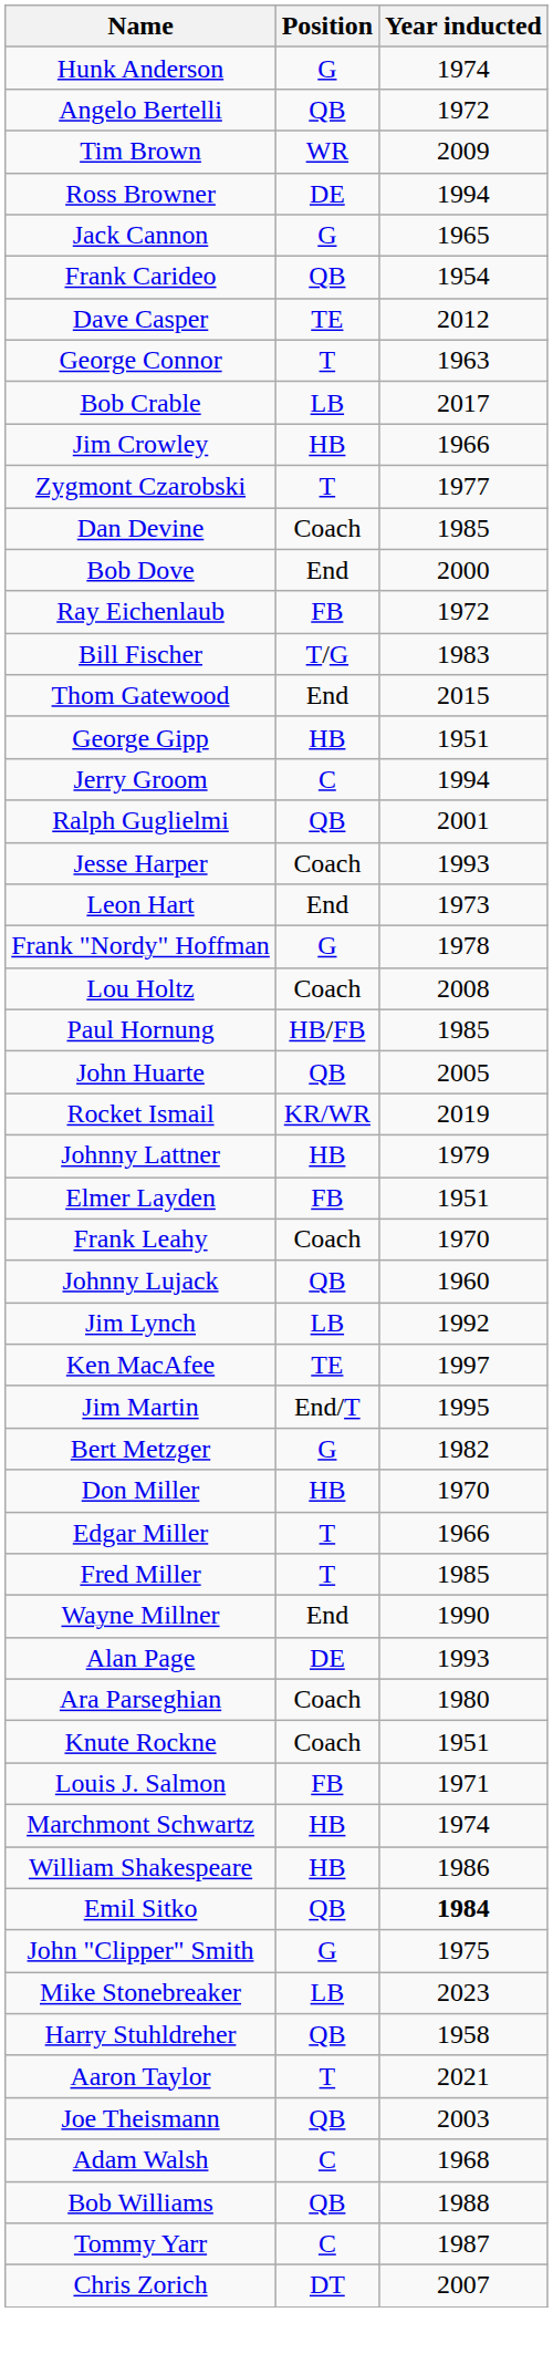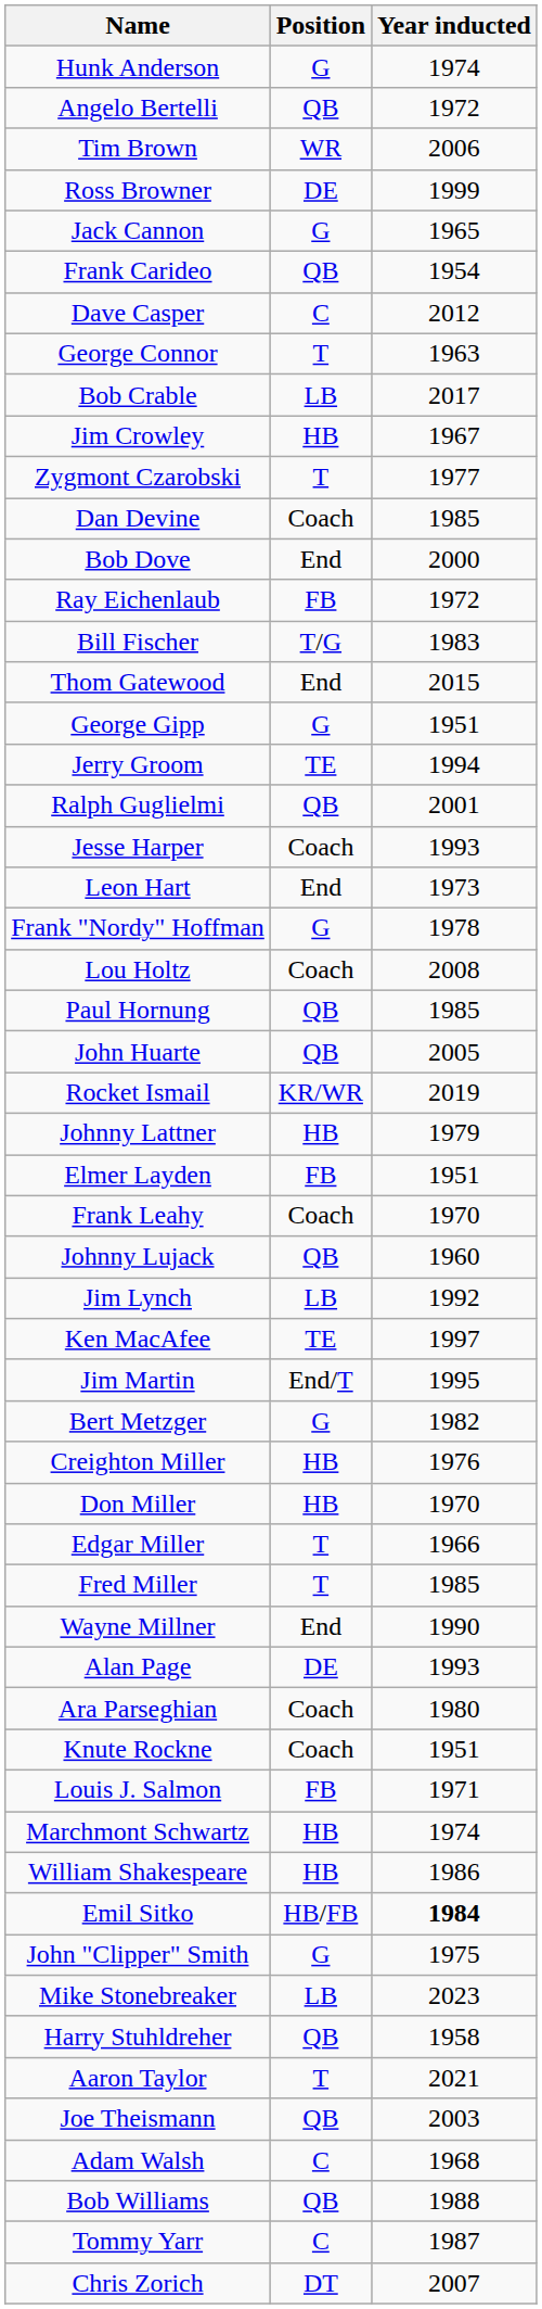 <table class="wikitable" style="text-align:center">
 <tr>
 <th>Name</th>
 <th>Position</th>
 <th>Year inducted</th>
 </tr>
 <tr>
 <td><a href='#'>Hunk Anderson</a></td>
 <td><a href='#'>G</a></td>
 <td>1974</td>
 </tr>
 <tr>
 <td><a href='#'>Angelo Bertelli</a></td>
 <td><a href='#'>QB</a></td>
 <td>1972</td>
 </tr>
 <tr>
 <td><a href='#'>Tim Brown</a></td>
 <td><a href='#'>WR</a></td>
-<td>2009</td>
+<td>2006</td>
 </tr>
 <tr>
 <td><a href='#'>Ross Browner</a></td>
 <td><a href='#'>DE</a></td>
-<td>1994</td>
+<td>1999</td>
 </tr>
 <tr>
 <td><a href='#'>Jack Cannon</a></td>
 <td><a href='#'>G</a></td>
 <td>1965</td>
 </tr>
 <tr>
 <td><a href='#'>Frank Carideo</a></td>
 <td><a href='#'>QB</a></td>
 <td>1954</td>
 </tr>
 <tr>
 <td><a href='#'>Dave Casper</a></td>
-<td><a href='#'>TE</a></td>
+<td><a href='#'>C</a></td>
 <td>2012</td>
 </tr>
 <tr>
 <td><a href='#'>George Connor</a></td>
 <td><a href='#'>T</a></td>
 <td>1963</td>
 </tr>
 <tr>
 <td><a href='#'>Bob Crable</a></td>
 <td><a href='#'>LB</a></td>
 <td>2017</td>
 </tr>
 <tr>
 <td><a href='#'>Jim Crowley</a></td>
 <td><a href='#'>HB</a></td>
-<td>1966</td>
+<td>1967</td>
 </tr>
 <tr>
 <td><a href='#'>Zygmont Czarobski</a></td>
 <td><a href='#'>T</a></td>
 <td>1977</td>
 </tr>
 <tr>
 <td><a href='#'>Dan Devine</a></td>
 <td>Coach</td>
 <td>1985</td>
 </tr>
 <tr>
 <td><a href='#'>Bob Dove</a></td>
 <td>End</td>
 <td>2000</td>
 </tr>
 <tr>
 <td><a href='#'>Ray Eichenlaub</a></td>
 <td><a href='#'>FB</a></td>
 <td>1972</td>
 </tr>
 <tr>
 <td><a href='#'>Bill Fischer</a></td>
 <td><a href='#'>T</a>/<a href='#'>G</a></td>
 <td>1983</td>
 </tr>
 <tr>
 <td><a href='#'>Thom Gatewood</a></td>
 <td>End</td>
 <td>2015</td>
 </tr>
 <tr>
 <td><a href='#'>George Gipp</a></td>
-<td><a href='#'>HB</a></td>
+<td><a href='#'>G</a></td>
 <td>1951</td>
 </tr>
 <tr>
 <td><a href='#'>Jerry Groom</a></td>
-<td><a href='#'>C</a></td>
+<td><a href='#'>TE</a></td>
 <td>1994</td>
 </tr>
 <tr>
 <td><a href='#'>Ralph Guglielmi</a></td>
 <td><a href='#'>QB</a></td>
 <td>2001</td>
 </tr>
 <tr>
 <td><a href='#'>Jesse Harper</a></td>
 <td>Coach</td>
 <td>1993</td>
 </tr>
 <tr>
 <td><a href='#'>Leon Hart</a></td>
 <td>End</td>
 <td>1973</td>
 </tr>
 <tr>
 <td><a href='#'>Frank "Nordy" Hoffman</a></td>
 <td><a href='#'>G</a></td>
 <td>1978</td>
 </tr>
 <tr>
 <td><a href='#'>Lou Holtz</a></td>
 <td>Coach</td>
 <td>2008</td>
 </tr>
 <tr>
 <td><a href='#'>Paul Hornung</a></td>
-<td><a href='#'>HB</a>/<a href='#'>FB</a></td>
+<td><a href='#'>QB</a></td>
 <td>1985</td>
 </tr>
 <tr>
 <td><a href='#'>John Huarte</a></td>
 <td><a href='#'>QB</a></td>
 <td>2005</td>
 </tr>
 <tr>
 <td><a href='#'>Rocket Ismail</a></td>
 <td><a href='#'>KR/WR</a></td>
 <td>2019</td>
 </tr>
 <tr>
 <td><a href='#'>Johnny Lattner</a></td>
 <td><a href='#'>HB</a></td>
 <td>1979</td>
 </tr>
 <tr>
 <td><a href='#'>Elmer Layden</a></td>
 <td><a href='#'>FB</a></td>
 <td>1951</td>
 </tr>
 <tr>
 <td><a href='#'>Frank Leahy</a></td>
 <td>Coach</td>
 <td>1970</td>
 </tr>
 <tr>
 <td><a href='#'>Johnny Lujack</a></td>
 <td><a href='#'>QB</a></td>
 <td>1960</td>
 </tr>
 <tr>
 <td><a href='#'>Jim Lynch</a></td>
 <td><a href='#'>LB</a></td>
 <td>1992</td>
 </tr>
 <tr>
 <td><a href='#'>Ken MacAfee</a></td>
 <td><a href='#'>TE</a></td>
 <td>1997</td>
 </tr>
 <tr>
 <td><a href='#'>Jim Martin</a></td>
 <td>End/<a href='#'>T</a></td>
 <td>1995</td>
 </tr>
 <tr>
 <td><a href='#'>Bert Metzger</a></td>
 <td><a href='#'>G</a></td>
 <td>1982</td>
 </tr>
 <tr>
+<td><a href='#'>Creighton Miller</a></td>
+<td><a href='#'>HB</a></td>
+<td>1976</td>
+</tr>
+<tr>
 <td><a href='#'>Don Miller</a></td>
 <td><a href='#'>HB</a></td>
 <td>1970</td>
 </tr>
 <tr>
 <td><a href='#'>Edgar Miller</a></td>
 <td><a href='#'>T</a></td>
 <td>1966</td>
 </tr>
 <tr>
 <td><a href='#'>Fred Miller</a></td>
 <td><a href='#'>T</a></td>
 <td>1985</td>
 </tr>
 <tr>
 <td><a href='#'>Wayne Millner</a></td>
 <td>End</td>
 <td>1990</td>
 </tr>
 <tr>
 <td><a href='#'>Alan Page</a></td>
 <td><a href='#'>DE</a></td>
 <td>1993</td>
 </tr>
 <tr>
 <td><a href='#'>Ara Parseghian</a></td>
 <td>Coach</td>
 <td>1980</td>
 </tr>
 <tr>
 <td><a href='#'>Knute Rockne</a></td>
 <td>Coach</td>
 <td>1951</td>
 </tr>
 <tr>
 <td><a href='#'>Louis J. Salmon</a></td>
 <td><a href='#'>FB</a></td>
 <td>1971</td>
 </tr>
 <tr>
 <td><a href='#'>Marchmont Schwartz</a></td>
 <td><a href='#'>HB</a></td>
 <td>1974</td>
 </tr>
 <tr>
 <td><a href='#'>William Shakespeare</a></td>
 <td><a href='#'>HB</a></td>
 <td>1986</td>
 </tr>
 <tr>
 <td><a href='#'>Emil Sitko</a></td>
-<td><a href='#'>QB</a></td>
+<td><a href='#'>HB</a>/<a href='#'>FB</a></td>
 <td><strong>1984</strong></td>
 </tr>
 <tr>
 <td><a href='#'>John "Clipper" Smith</a></td>
 <td><a href='#'>G</a></td>
 <td>1975</td>
 </tr>
 <tr>
 <td><a href='#'>Mike Stonebreaker</a></td>
 <td><a href='#'>LB</a></td>
 <td>2023</td>
 </tr>
 <tr>
 <td><a href='#'>Harry Stuhldreher</a></td>
 <td><a href='#'>QB</a></td>
 <td>1958</td>
 </tr>
 <tr>
 <td><a href='#'>Aaron Taylor</a></td>
 <td><a href='#'>T</a></td>
 <td>2021</td>
 </tr>
 <tr>
 <td><a href='#'>Joe Theismann</a></td>
 <td><a href='#'>QB</a></td>
 <td>2003</td>
 </tr>
 <tr>
 <td><a href='#'>Adam Walsh</a></td>
 <td><a href='#'>C</a></td>
 <td>1968</td>
 </tr>
 <tr>
 <td><a href='#'>Bob Williams</a></td>
 <td><a href='#'>QB</a></td>
 <td>1988</td>
 </tr>
 <tr>
 <td><a href='#'>Tommy Yarr</a></td>
 <td><a href='#'>C</a></td>
 <td>1987</td>
 </tr>
 <tr>
 <td><a href='#'>Chris Zorich</a></td>
 <td><a href='#'>DT</a></td>
 <td>2007</td>
 </tr>
 </table>
